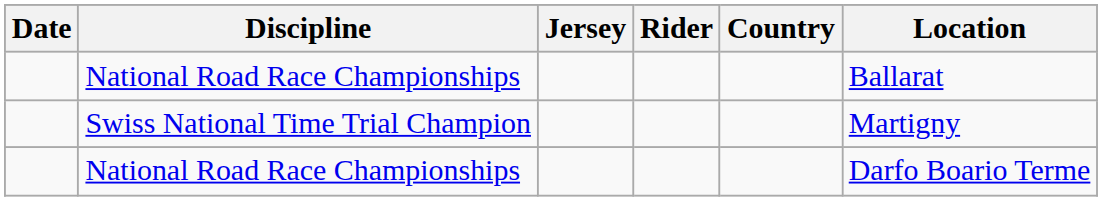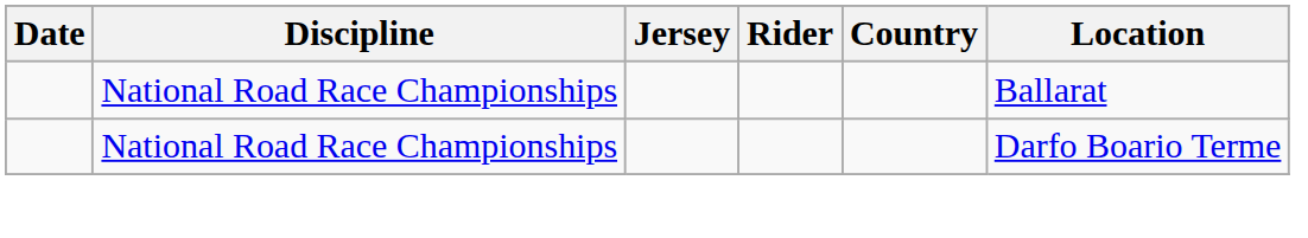 <table class="wikitable">
 <tr>
 <th>Date</th>
 <th>Discipline</th>
 <th>Jersey</th>
 <th>Rider</th>
 <th>Country</th>
 <th>Location</th>
 </tr>
 <tr>
 <td></td>
 <td><a href='#'>National Road Race Championships</a></td>
 <td></td>
 <td></td>
 <td></td>
 <td><a href='#'>Ballarat</a></td>
 </tr>
 <tr>
 <td></td>
-<td><a href='#'>Swiss National Time Trial Champion</a></td>
-<td></td>
-<td></td>
-<td></td>
-<td><a href='#'>Martigny</a></td>
-</tr>
-<tr>
-<td></td>
 <td><a href='#'>National Road Race Championships</a></td>
 <td></td>
 <td></td>
 <td></td>
 <td><a href='#'>Darfo Boario Terme</a></td>
 </tr>
 </table>
